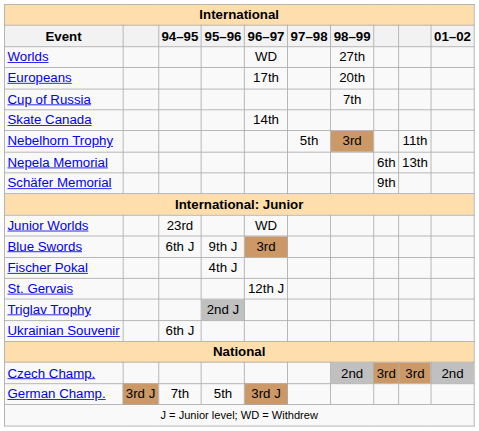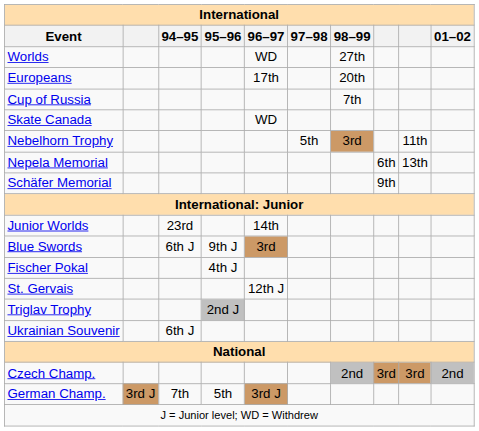 <table class="wikitable" style="text-align:center">
 <tr>
 <th style="background-color: #ffdead; " colspan=10 align=center>International</th>
 </tr>
 <tr>
 <th>Event</th>
 <th> <br> </th>
 <th>94–95 <br> </th>
 <th>95–96 <br> </th>
 <th>96–97 <br> </th>
 <th>97–98 <br> </th>
 <th>98–99 <br> </th>
 <th> <br> </th>
 <th> <br> </th>
 <th>01–02 <br> </th>
 </tr>
 <tr>
 <td align=left><a href='#'>Worlds</a></td>
 <td></td>
 <td></td>
 <td></td>
 <td>WD</td>
 <td></td>
 <td>27th</td>
 <td></td>
 <td></td>
 <td></td>
 </tr>
 <tr>
 <td align=left><a href='#'>Europeans</a></td>
 <td></td>
 <td></td>
 <td></td>
 <td>17th</td>
 <td></td>
 <td>20th</td>
 <td></td>
 <td></td>
 <td></td>
 </tr>
 <tr>
 <td align=left> <a href='#'>Cup of Russia</a></td>
 <td></td>
 <td></td>
 <td></td>
 <td></td>
 <td></td>
 <td>7th</td>
 <td></td>
 <td></td>
 <td></td>
 </tr>
 <tr>
 <td align=left> <a href='#'>Skate Canada</a></td>
 <td></td>
 <td></td>
 <td></td>
-<td>14th</td>
+<td>WD</td>
 <td></td>
 <td></td>
 <td></td>
 <td></td>
 <td></td>
 </tr>
 <tr>
 <td align=left><a href='#'>Nebelhorn Trophy</a></td>
 <td></td>
 <td></td>
 <td></td>
 <td></td>
 <td>5th</td>
 <td bgcolor=cc9966>3rd</td>
 <td></td>
 <td>11th</td>
 <td></td>
 </tr>
 <tr>
 <td align=left><a href='#'>Nepela Memorial</a></td>
 <td></td>
 <td></td>
 <td></td>
 <td></td>
 <td></td>
 <td></td>
 <td>6th</td>
 <td>13th</td>
 <td></td>
 </tr>
 <tr>
 <td align=left><a href='#'>Schäfer Memorial</a></td>
 <td></td>
 <td></td>
 <td></td>
 <td></td>
 <td></td>
 <td></td>
 <td>9th</td>
 <td></td>
 <td></td>
 </tr>
 <tr>
 <th style="background-color: #ffdead; " colspan=10 align=center>International: Junior</th>
 </tr>
 <tr>
 <td align=left><a href='#'>Junior Worlds</a></td>
 <td></td>
 <td>23rd</td>
 <td></td>
-<td>WD</td>
+<td>14th</td>
 <td></td>
 <td></td>
 <td></td>
 <td></td>
 <td></td>
 </tr>
 <tr>
 <td align=left><a href='#'>Blue Swords</a></td>
 <td></td>
 <td>6th J</td>
 <td>9th J</td>
 <td bgcolor=cc9966>3rd</td>
 <td></td>
 <td></td>
 <td></td>
 <td></td>
 <td></td>
 </tr>
 <tr>
 <td align=left><a href='#'>Fischer Pokal</a></td>
 <td></td>
 <td></td>
 <td>4th J</td>
 <td></td>
 <td></td>
 <td></td>
 <td></td>
 <td></td>
 <td></td>
 </tr>
 <tr>
 <td align=left><a href='#'>St. Gervais</a></td>
 <td></td>
 <td></td>
 <td></td>
 <td>12th J</td>
 <td></td>
 <td></td>
 <td></td>
 <td></td>
 <td></td>
 </tr>
 <tr>
 <td align=left><a href='#'>Triglav Trophy</a></td>
 <td></td>
 <td></td>
 <td bgcolor=silver>2nd J</td>
 <td></td>
 <td></td>
 <td></td>
 <td></td>
 <td></td>
 <td></td>
 </tr>
 <tr>
 <td align=left><a href='#'>Ukrainian Souvenir</a></td>
 <td></td>
 <td>6th J</td>
 <td></td>
 <td></td>
 <td></td>
 <td></td>
 <td></td>
 <td></td>
 <td></td>
 </tr>
 <tr>
 <th style="background-color: #ffdead; " colspan=10 align=center>National</th>
 </tr>
 <tr>
 <td align=left><a href='#'>Czech Champ.</a></td>
 <td></td>
 <td></td>
 <td></td>
 <td></td>
 <td></td>
 <td bgcolor=silver>2nd</td>
 <td bgcolor=cc9966>3rd</td>
 <td bgcolor=cc9966>3rd</td>
 <td bgcolor=silver>2nd</td>
 </tr>
 <tr>
 <td align=left><a href='#'>German Champ.</a></td>
 <td bgcolor=cc9966>3rd J</td>
 <td>7th</td>
 <td>5th</td>
 <td bgcolor=cc9966>3rd J</td>
 <td></td>
 <td></td>
 <td></td>
 <td></td>
 <td></td>
 </tr>
 <tr>
 <td colspan=10 align=center><small> J = Junior level; WD = Withdrew </small></td>
 </tr>
 </table>
